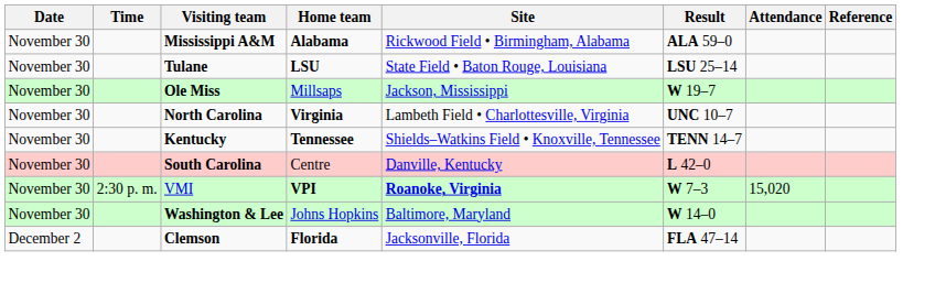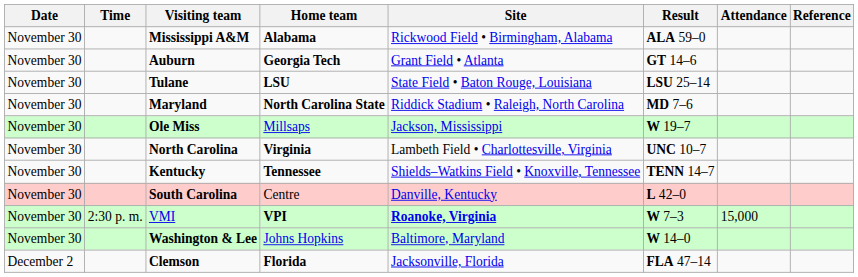 <table class="wikitable" style="font-size:95%;">
 <tr>
 <th>Date</th>
 <th>Time</th>
 <th>Visiting team</th>
 <th>Home team</th>
 <th>Site</th>
 <th>Result</th>
 <th>Attendance</th>
 <th class="unsortable">Reference</th>
 </tr>
 <tr bgcolor=>
 <td>November 30</td>
 <td></td>
 <td><strong>Mississippi A&M</strong></td>
 <td><strong>Alabama</strong></td>
 <td><a href='#'>Rickwood Field</a> • <a href='#'>Birmingham, Alabama</a></td>
 <td><strong>ALA</strong> 59–0</td>
 <td></td>
 <td></td>
 </tr>
 <tr bgcolor=>
 <td>November 30</td>
 <td></td>
+<td><strong>Auburn</strong></td>
+<td><strong>Georgia Tech</strong></td>
+<td><a href='#'>Grant Field</a> • <a href='#'>Atlanta</a></td>
+<td><strong>GT</strong> 14–6</td>
+<td></td>
+<td></td>
+</tr>
+<tr bgcolor=>
+<td>November 30</td>
+<td></td>
 <td><strong>Tulane</strong></td>
 <td><strong>LSU</strong></td>
 <td><a href='#'>State Field</a> • <a href='#'>Baton Rouge, Louisiana</a></td>
 <td><strong>LSU</strong> 25–14</td>
+<td></td>
+<td></td>
+</tr>
+<tr bgcolor=>
+<td>November 30</td>
+<td></td>
+<td><strong>Maryland</strong></td>
+<td><strong>North Carolina State</strong></td>
+<td><a href='#'>Riddick Stadium</a> • <a href='#'>Raleigh, North Carolina</a></td>
+<td><strong>MD</strong> 7–6</td>
 <td></td>
 <td></td>
 </tr>
 <tr bgcolor=ccffcc>
 <td>November 30</td>
 <td></td>
 <td><strong>Ole Miss</strong></td>
 <td><a href='#'>Millsaps</a></td>
 <td><a href='#'>Jackson, Mississippi</a></td>
 <td><strong>W</strong> 19–7</td>
 <td></td>
 <td></td>
 </tr>
 <tr bgcolor=>
 <td>November 30</td>
 <td></td>
 <td><strong>North Carolina</strong></td>
 <td><strong>Virginia</strong></td>
 <td>Lambeth Field •  <a href='#'>Charlottesville, Virginia</a></td>
 <td><strong>UNC</strong> 10–7</td>
 <td></td>
 <td></td>
 </tr>
 <tr bgcolor=>
 <td>November 30</td>
 <td></td>
 <td><strong>Kentucky</strong></td>
 <td><strong>Tennessee</strong></td>
 <td><a href='#'>Shields–Watkins Field</a> •  <a href='#'>Knoxville, Tennessee</a></td>
 <td><strong>TENN</strong> 14–7</td>
 <td></td>
 <td></td>
 </tr>
 <tr bgcolor=ffcccc>
 <td>November 30</td>
 <td></td>
 <td><strong>South Carolina</strong></td>
 <td>Centre</td>
 <td><a href='#'>Danville, Kentucky</a></td>
 <td><strong>L</strong> 42–0</td>
 <td></td>
 <td></td>
 </tr>
 <tr bgcolor=ccffcc>
 <td>November 30</td>
 <td>2:30 p. m.</td>
 <td><a href='#'>VMI</a></td>
 <td><strong>VPI</strong></td>
 <td><strong><a href='#'>Roanoke, Virginia</a></strong></td>
 <td><strong>W</strong> 7–3</td>
-<td>15,020</td>
+<td>15,000</td>
 <td></td>
 </tr>
 <tr bgcolor=ccffcc>
 <td>November 30</td>
 <td></td>
 <td><strong>Washington & Lee</strong></td>
 <td><a href='#'>Johns Hopkins</a></td>
 <td><a href='#'>Baltimore, Maryland</a></td>
 <td><strong>W</strong> 14–0</td>
 <td></td>
 <td></td>
 </tr>
 <tr bgcolor=>
 <td>December 2</td>
 <td></td>
 <td><strong>Clemson</strong></td>
 <td><strong>Florida</strong></td>
 <td><a href='#'>Jacksonville, Florida</a></td>
 <td><strong>FLA</strong> 47–14</td>
 <td></td>
 <td></td>
 </tr>
 </table>
